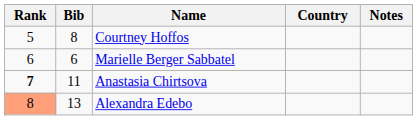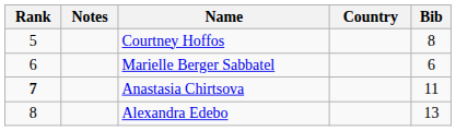 <table class="wikitable" style="text-align:center; width:470px">
 <tr>
 <th>Rank</th>
-<th>Bib</th>
+<th>Notes</th>
 <th>Name</th>
 <th>Country</th>
-<th>Notes</th>
+<th>Bib</th>
 </tr>
 <tr>
 <td>5</td>
-<td>8</td>
+<td></td>
 <td align=left><a href='#'>Courtney Hoffos</a></td>
 <td align=left></td>
-<td></td>
+<td>8</td>
 </tr>
 <tr>
 <td>6</td>
-<td>6</td>
+<td></td>
 <td align=left><a href='#'>Marielle Berger Sabbatel</a></td>
 <td align=left></td>
-<td></td>
+<td>6</td>
 </tr>
 <tr>
 <td><strong>7</strong></td>
-<td>11</td>
+<td></td>
 <td align=left><a href='#'>Anastasia Chirtsova</a></td>
 <td align=left></td>
-<td></td>
+<td>11</td>
 </tr>
 <tr>
-<td style="background: lightsalmon;">8</td>
-<td>13</td>
+<td>8</td>
+<td></td>
 <td align=left><a href='#'>Alexandra Edebo</a></td>
 <td align=left></td>
-<td></td>
+<td>13</td>
 </tr>
 </table>
